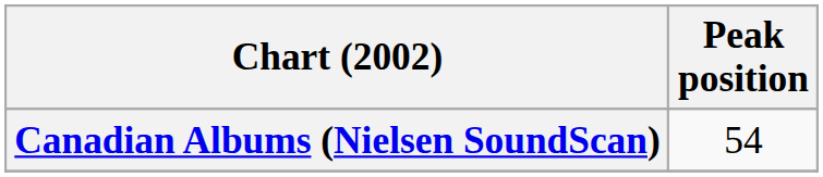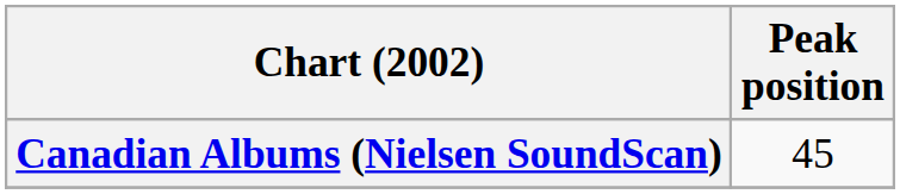 <table class="wikitable plainrowheaders">
 <tr>
 <th scope="col">Chart (2002)</th>
 <th scope="col">Peak<br>position</th>
 </tr>
 <tr>
 </tr>
 <tr>
 <th scope="row"><a href='#'>Canadian Albums</a> (<a href='#'>Nielsen SoundScan</a>)</th>
-<td align="center">54</td>
+<td align="center">45</td>
 </tr>
 <tr>
 </tr>
 <tr>
 </tr>
 <tr>
 </tr>
 </table>
